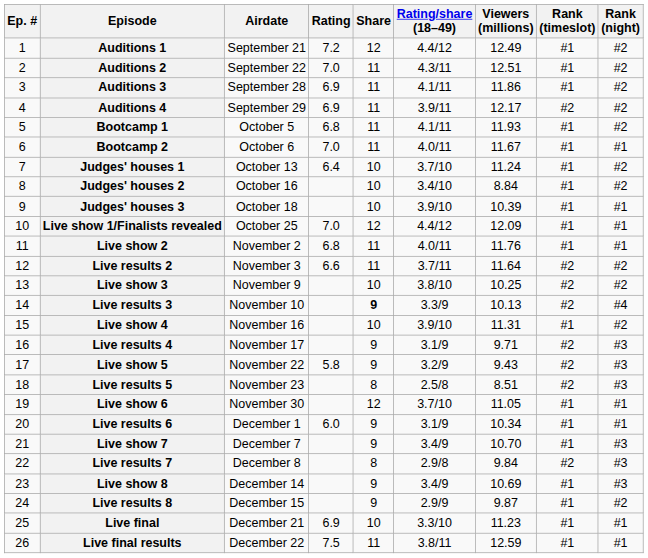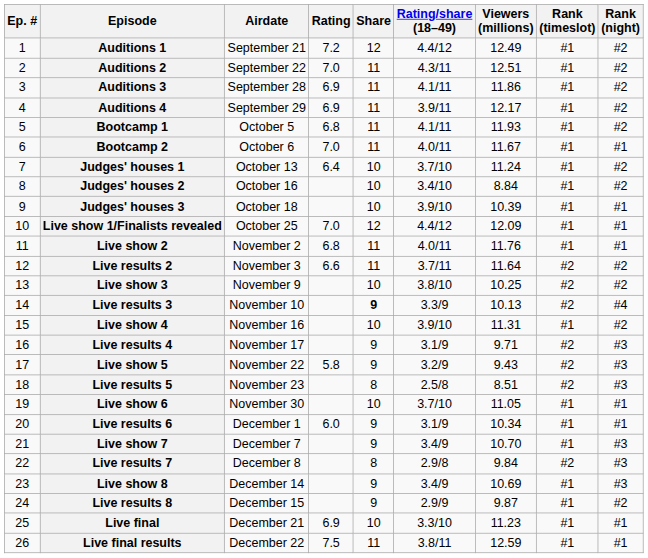 <table class="wikitable" style="text-align:center">
 <tr>
 <th>Ep. #</th>
 <th>Episode</th>
 <th>Airdate</th>
 <th>Rating</th>
 <th>Share</th>
 <th><a href='#'>Rating/share</a><br>(18–49)</th>
 <th>Viewers<br>(millions)</th>
 <th>Rank<br>(timeslot)</th>
 <th>Rank<br>(night)</th>
 </tr>
 <tr>
 <td>1</td>
 <th>Auditions 1</th>
 <td>September 21</td>
 <td>7.2</td>
 <td>12</td>
 <td>4.4/12</td>
 <td>12.49</td>
 <td>#1</td>
 <td>#2</td>
 </tr>
 <tr>
 <td>2</td>
 <th>Auditions 2</th>
 <td>September 22</td>
 <td>7.0</td>
 <td>11</td>
 <td>4.3/11</td>
 <td>12.51</td>
 <td>#1</td>
 <td>#2</td>
 </tr>
 <tr>
 <td>3</td>
 <th>Auditions 3</th>
 <td>September 28</td>
 <td>6.9</td>
 <td>11</td>
 <td>4.1/11</td>
 <td>11.86</td>
 <td>#1</td>
 <td>#2</td>
 </tr>
 <tr>
 <td>4</td>
 <th>Auditions 4</th>
 <td>September 29</td>
 <td>6.9</td>
 <td>11</td>
 <td>3.9/11</td>
 <td>12.17</td>
-<td>#2</td>
+<td>#1</td>
 <td>#2</td>
 </tr>
 <tr>
 <td>5</td>
 <th>Bootcamp 1</th>
 <td>October 5</td>
 <td>6.8</td>
 <td>11</td>
 <td>4.1/11</td>
 <td>11.93</td>
 <td>#1</td>
 <td>#2</td>
 </tr>
 <tr>
 <td>6</td>
 <th>Bootcamp 2</th>
 <td>October 6</td>
 <td>7.0</td>
 <td>11</td>
 <td>4.0/11</td>
 <td>11.67</td>
 <td>#1</td>
 <td>#1</td>
 </tr>
 <tr>
 <td>7</td>
 <th>Judges' houses 1</th>
 <td>October 13</td>
 <td>6.4</td>
 <td>10</td>
 <td>3.7/10</td>
 <td>11.24</td>
 <td>#1</td>
 <td>#2</td>
 </tr>
 <tr>
 <td>8</td>
 <th>Judges' houses 2</th>
 <td>October 16</td>
 <td></td>
 <td>10</td>
 <td>3.4/10</td>
 <td>8.84</td>
 <td>#1</td>
 <td>#2</td>
 </tr>
 <tr>
 <td>9</td>
 <th>Judges' houses 3</th>
 <td>October 18</td>
 <td></td>
 <td>10</td>
 <td>3.9/10</td>
 <td>10.39</td>
 <td>#1</td>
 <td>#1</td>
 </tr>
 <tr>
 <td>10</td>
 <th>Live show 1/Finalists revealed</th>
 <td>October 25</td>
 <td>7.0</td>
 <td>12</td>
 <td>4.4/12</td>
 <td>12.09</td>
 <td>#1</td>
 <td>#1</td>
 </tr>
 <tr>
 <td>11</td>
 <th>Live show 2</th>
 <td>November 2</td>
 <td>6.8</td>
 <td>11</td>
 <td>4.0/11</td>
 <td>11.76</td>
 <td>#1</td>
 <td>#1</td>
 </tr>
 <tr>
 <td>12</td>
 <th>Live results 2</th>
 <td>November 3</td>
 <td>6.6</td>
 <td>11</td>
 <td>3.7/11</td>
 <td>11.64</td>
 <td>#2</td>
 <td>#2</td>
 </tr>
 <tr>
 <td>13</td>
 <th>Live show 3</th>
 <td>November 9</td>
 <td></td>
 <td>10</td>
 <td>3.8/10</td>
 <td>10.25</td>
 <td>#2</td>
 <td>#2</td>
 </tr>
 <tr>
 <td>14</td>
 <th>Live results 3</th>
 <td>November 10</td>
 <td></td>
 <td><strong>9</strong></td>
 <td>3.3/9</td>
 <td>10.13</td>
 <td>#2</td>
 <td>#4</td>
 </tr>
 <tr>
 <td>15</td>
 <th>Live show 4</th>
 <td>November 16</td>
 <td></td>
 <td>10</td>
 <td>3.9/10</td>
 <td>11.31</td>
 <td>#1</td>
 <td>#2</td>
 </tr>
 <tr>
 <td>16</td>
 <th>Live results 4</th>
 <td>November 17</td>
 <td></td>
 <td>9</td>
 <td>3.1/9</td>
 <td>9.71</td>
 <td>#2</td>
 <td>#3</td>
 </tr>
 <tr>
 <td>17</td>
 <th>Live show 5</th>
 <td>November 22</td>
 <td>5.8</td>
 <td>9</td>
 <td>3.2/9</td>
 <td>9.43</td>
 <td>#2</td>
 <td>#3</td>
 </tr>
 <tr>
 <td>18</td>
 <th>Live results 5</th>
 <td>November 23</td>
 <td></td>
 <td>8</td>
 <td>2.5/8</td>
 <td>8.51</td>
 <td>#2</td>
 <td>#3</td>
 </tr>
 <tr>
 <td>19</td>
 <th>Live show 6</th>
 <td>November 30</td>
 <td></td>
-<td>12</td>
+<td>10</td>
 <td>3.7/10</td>
 <td>11.05</td>
 <td>#1</td>
 <td>#1</td>
 </tr>
 <tr>
 <td>20</td>
 <th>Live results 6</th>
 <td>December 1</td>
 <td>6.0</td>
 <td>9</td>
 <td>3.1/9</td>
 <td>10.34</td>
 <td>#1</td>
 <td>#1</td>
 </tr>
 <tr>
 <td>21</td>
 <th>Live show 7</th>
 <td>December 7</td>
 <td></td>
 <td>9</td>
 <td>3.4/9</td>
 <td>10.70</td>
 <td>#1</td>
 <td>#3</td>
 </tr>
 <tr>
 <td>22</td>
 <th>Live results 7</th>
 <td>December 8</td>
 <td></td>
 <td>8</td>
 <td>2.9/8</td>
 <td>9.84</td>
 <td>#2</td>
 <td>#3</td>
 </tr>
 <tr>
 <td>23</td>
 <th>Live show 8</th>
 <td>December 14</td>
 <td></td>
 <td>9</td>
 <td>3.4/9</td>
 <td>10.69</td>
 <td>#1</td>
 <td>#3</td>
 </tr>
 <tr>
 <td>24</td>
 <th>Live results 8</th>
 <td>December 15</td>
 <td></td>
 <td>9</td>
 <td>2.9/9</td>
 <td>9.87</td>
 <td>#1</td>
 <td>#2</td>
 </tr>
 <tr>
 <td>25</td>
 <th>Live final</th>
 <td>December 21</td>
 <td>6.9</td>
 <td>10</td>
 <td>3.3/10</td>
 <td>11.23</td>
 <td>#1</td>
 <td>#1</td>
 </tr>
 <tr>
 <td>26</td>
 <th>Live final results</th>
 <td>December 22</td>
 <td>7.5</td>
 <td>11</td>
 <td>3.8/11</td>
 <td>12.59</td>
 <td>#1</td>
 <td>#1</td>
 </tr>
 </table>
